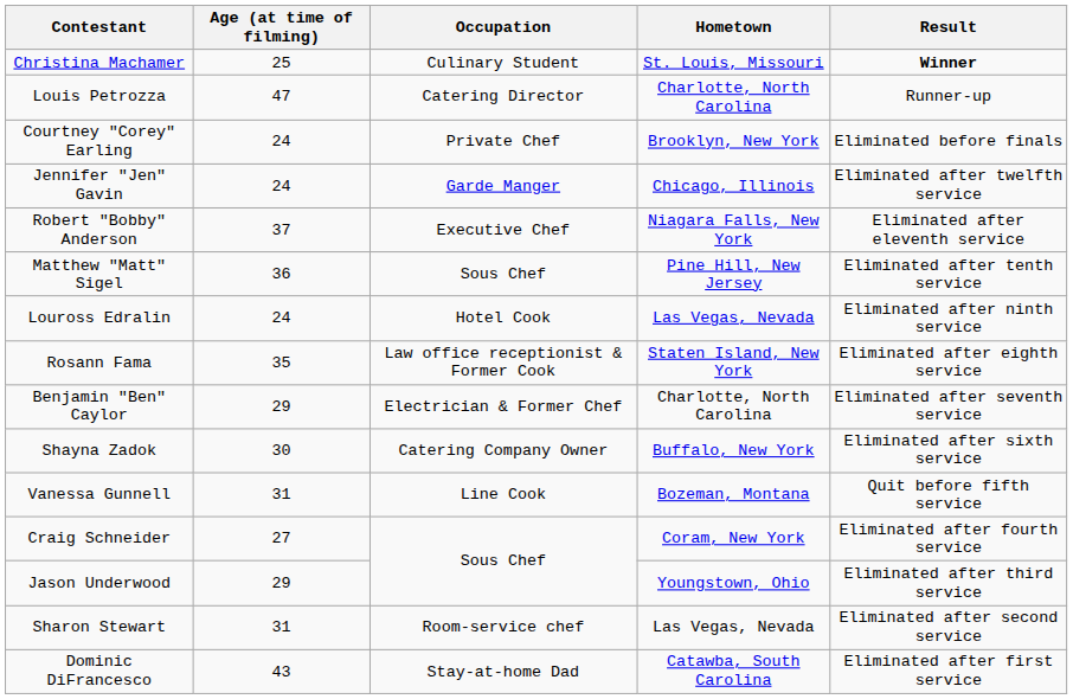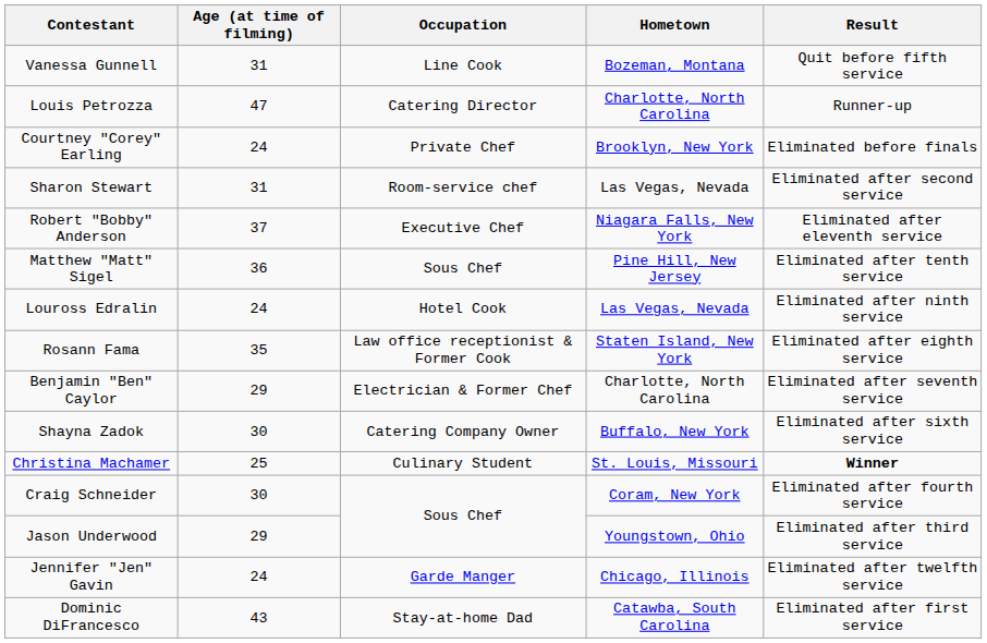 <table class="wikitable sortable" style=text-align:center>
 <tr>
 <th>Contestant</th>
 <th>Age (at time of filming)</th>
 <th>Occupation</th>
 <th>Hometown</th>
 <th>Result</th>
 </tr>
 <tr>
-<td><a href='#'>Christina Machamer</a></td>
-<td>25</td>
-<td>Culinary Student</td>
-<td><a href='#'>St. Louis, Missouri</a></td>
-<td><strong>Winner</strong></td>
+<td>Vanessa Gunnell</td>
+<td>31</td>
+<td>Line Cook</td>
+<td><a href='#'>Bozeman, Montana</a></td>
+<td>Quit before fifth service</td>
 </tr>
 <tr>
 <td>Louis Petrozza</td>
 <td>47</td>
 <td>Catering Director</td>
 <td><a href='#'>Charlotte, North Carolina</a></td>
 <td>Runner-up</td>
 </tr>
 <tr>
 <td>Courtney "Corey" Earling</td>
 <td>24</td>
 <td>Private Chef</td>
 <td><a href='#'>Brooklyn, New York</a></td>
 <td>Eliminated before finals</td>
 </tr>
 <tr>
-<td>Jennifer "Jen" Gavin</td>
-<td>24</td>
-<td><a href='#'>Garde Manger</a></td>
-<td><a href='#'>Chicago, Illinois</a></td>
-<td>Eliminated after twelfth service</td>
+<td>Sharon Stewart</td>
+<td>31</td>
+<td>Room-service chef</td>
+<td>Las Vegas, Nevada</td>
+<td>Eliminated after second service</td>
 </tr>
 <tr>
 <td>Robert "Bobby" Anderson</td>
 <td>37</td>
 <td>Executive Chef</td>
 <td><a href='#'>Niagara Falls, New York</a></td>
 <td>Eliminated after eleventh service</td>
 </tr>
 <tr>
 <td>Matthew "Matt" Sigel</td>
 <td>36</td>
 <td>Sous Chef</td>
 <td><a href='#'>Pine Hill, New Jersey</a></td>
 <td>Eliminated after tenth service</td>
 </tr>
 <tr>
 <td>Louross Edralin</td>
 <td>24</td>
 <td>Hotel Cook</td>
 <td><a href='#'>Las Vegas, Nevada</a></td>
 <td>Eliminated after ninth service</td>
 </tr>
 <tr>
 <td>Rosann Fama</td>
 <td>35</td>
 <td>Law office receptionist & Former Cook</td>
 <td><a href='#'>Staten Island, New York</a></td>
 <td>Eliminated after eighth service</td>
 </tr>
 <tr>
 <td>Benjamin "Ben" Caylor</td>
 <td>29</td>
 <td>Electrician & Former Chef</td>
 <td>Charlotte, North Carolina</td>
 <td>Eliminated after seventh service</td>
 </tr>
 <tr>
 <td>Shayna Zadok</td>
 <td>30</td>
 <td>Catering Company Owner</td>
 <td><a href='#'>Buffalo, New York</a></td>
 <td>Eliminated after sixth service</td>
 </tr>
 <tr>
-<td>Vanessa Gunnell</td>
-<td>31</td>
-<td>Line Cook</td>
-<td><a href='#'>Bozeman, Montana</a></td>
-<td>Quit before fifth service</td>
+<td><a href='#'>Christina Machamer</a></td>
+<td>25</td>
+<td>Culinary Student</td>
+<td><a href='#'>St. Louis, Missouri</a></td>
+<td><strong>Winner</strong></td>
 </tr>
 <tr>
 <td>Craig Schneider</td>
-<td>27</td>
+<td>30</td>
 <td rowspan="2">Sous Chef</td>
 <td><a href='#'>Coram, New York</a></td>
 <td>Eliminated after fourth service</td>
 </tr>
 <tr>
 <td>Jason Underwood</td>
 <td>29</td>
 <td><a href='#'>Youngstown, Ohio</a></td>
 <td>Eliminated after third service</td>
 </tr>
 <tr>
-<td>Sharon Stewart</td>
-<td>31</td>
-<td>Room-service chef</td>
-<td>Las Vegas, Nevada</td>
-<td>Eliminated after second service</td>
+<td>Jennifer "Jen" Gavin</td>
+<td>24</td>
+<td><a href='#'>Garde Manger</a></td>
+<td><a href='#'>Chicago, Illinois</a></td>
+<td>Eliminated after twelfth service</td>
 </tr>
 <tr>
 <td>Dominic DiFrancesco</td>
 <td>43</td>
 <td>Stay-at-home Dad</td>
 <td><a href='#'>Catawba, South Carolina</a></td>
 <td>Eliminated after first service</td>
 </tr>
 </table>
